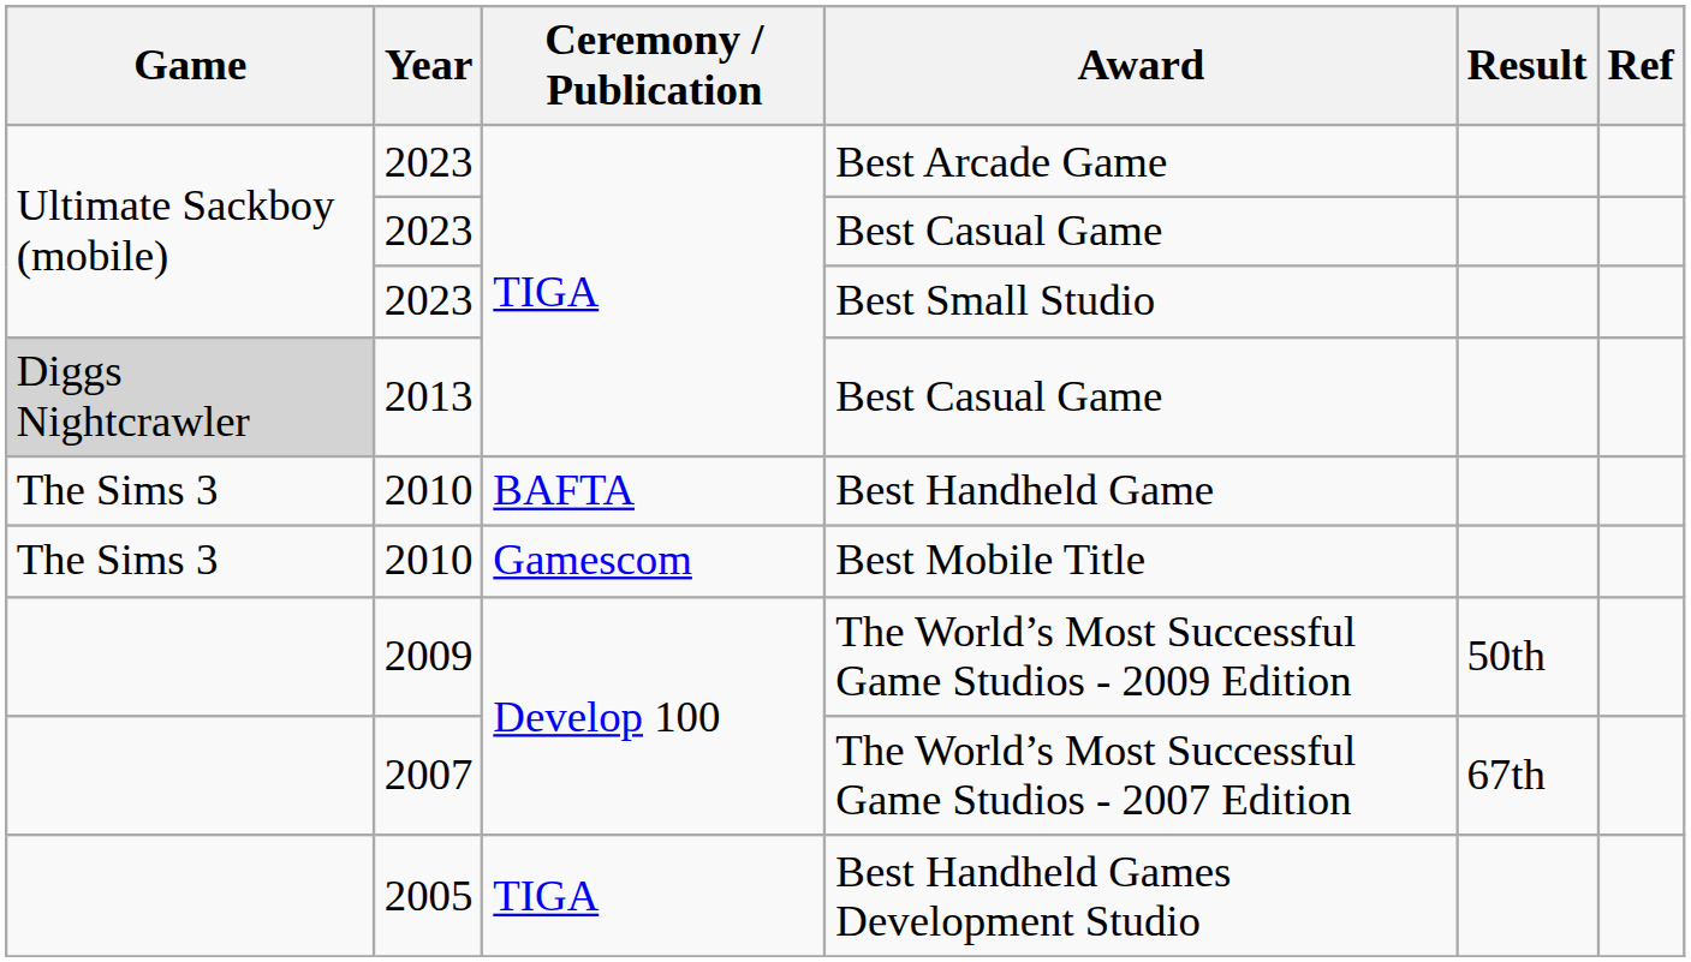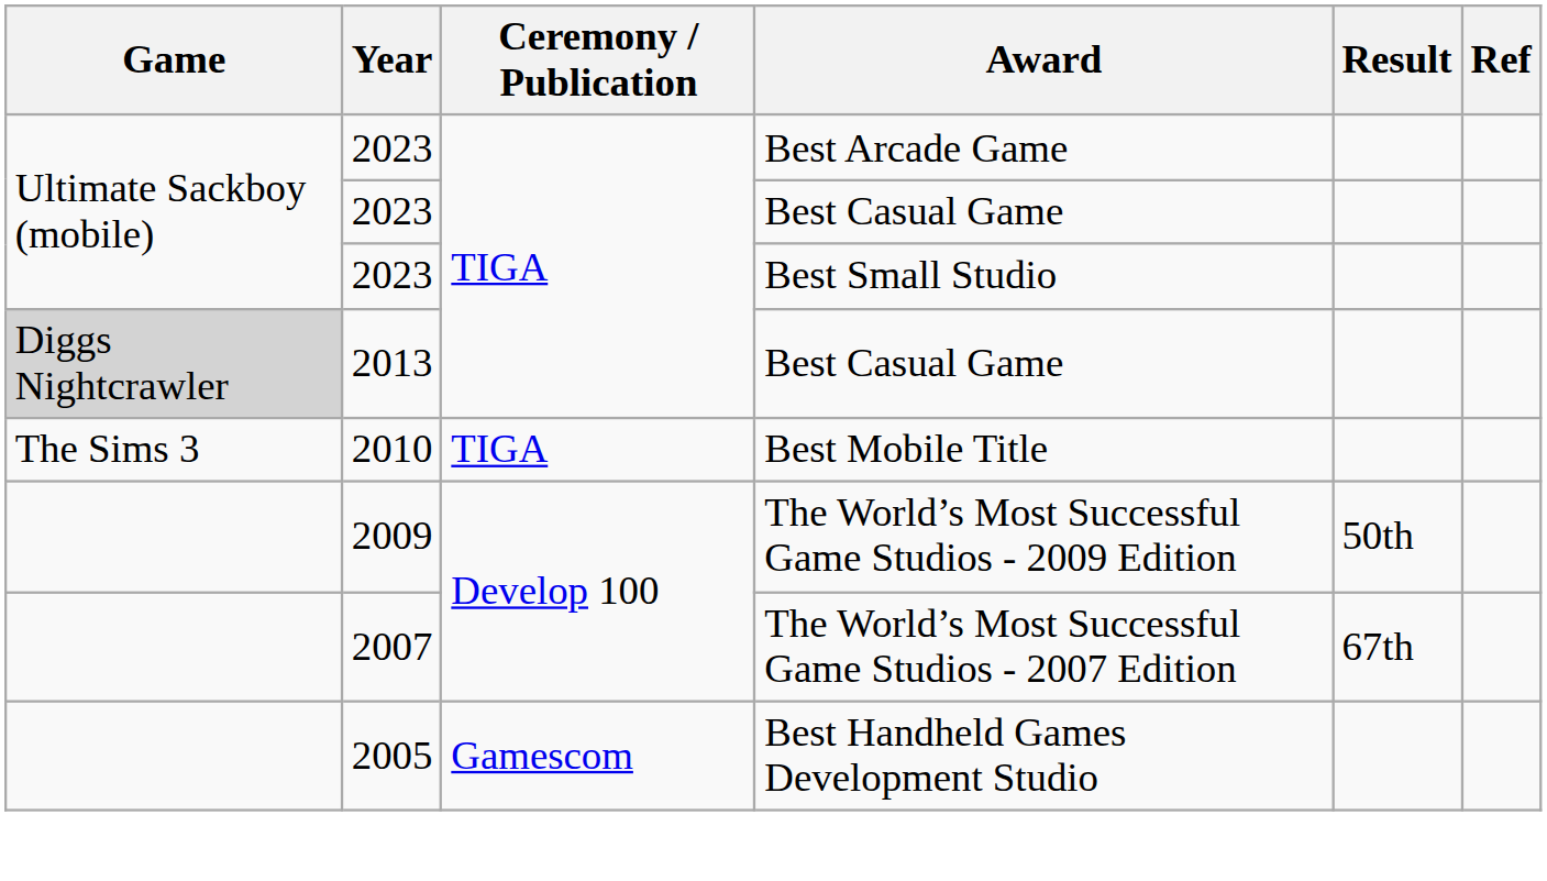 <table class="wikitable sortable">
 <tr>
 <th>Game</th>
 <th>Year</th>
 <th>Ceremony / Publication</th>
 <th>Award</th>
 <th>Result</th>
 <th>Ref</th>
 </tr>
 <tr>
 <td rowspan="3">Ultimate Sackboy (mobile)</td>
 <td>2023</td>
 <td rowspan="4"><a href='#'>TIGA</a></td>
 <td>Best Arcade Game</td>
 <td></td>
 <td></td>
 </tr>
 <tr>
 <td>2023</td>
 <td>Best Casual Game</td>
 <td></td>
 <td></td>
 </tr>
 <tr>
 <td>2023</td>
 <td>Best Small Studio</td>
 <td></td>
 <td></td>
 </tr>
 <tr>
 <td style="background: lightgrey;">Diggs Nightcrawler</td>
 <td>2013</td>
 <td>Best Casual Game</td>
 <td></td>
 <td></td>
 </tr>
 <tr>
 <td>The Sims 3</td>
 <td>2010</td>
-<td><a href='#'>BAFTA</a></td>
-<td>Best Handheld Game</td>
-<td></td>
-<td></td>
-</tr>
-<tr>
-<td>The Sims 3</td>
-<td>2010</td>
-<td><a href='#'>Gamescom</a></td>
+<td><a href='#'>TIGA</a></td>
 <td>Best Mobile Title</td>
 <td></td>
 <td></td>
 </tr>
 <tr>
 <td></td>
 <td>2009</td>
 <td rowspan="2"><a href='#'>Develop</a> 100</td>
 <td>The World’s Most Successful Game Studios - 2009 Edition</td>
 <td>50th</td>
 <td></td>
 </tr>
 <tr>
 <td></td>
 <td>2007</td>
 <td>The World’s Most Successful Game Studios - 2007 Edition </td>
 <td>67th</td>
 <td></td>
 </tr>
 <tr>
 <td></td>
 <td>2005</td>
-<td><a href='#'>TIGA</a></td>
+<td><a href='#'>Gamescom</a></td>
 <td>Best Handheld Games Development Studio</td>
 <td></td>
 <td></td>
 </tr>
 </table>
